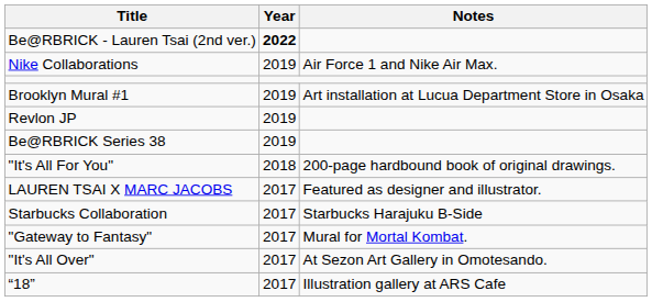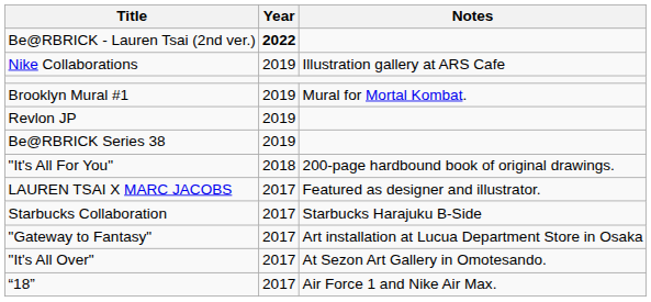 <table class="wikitable">
 <tr>
 <th>Title</th>
 <th>Year</th>
 <th>Notes</th>
 </tr>
 <tr>
 <td>Be@RBRICK - Lauren Tsai (2nd ver.)</td>
 <td><strong>2022</strong></td>
 <td></td>
 </tr>
 <tr>
 <td><a href='#'>Nike</a> Collaborations</td>
 <td>2019</td>
-<td>Air Force 1 and Nike Air Max.</td>
+<td>Illustration gallery at ARS Cafe</td>
 </tr>
 <tr>
 <td></td>
 </tr>
 <tr>
 <td>Brooklyn Mural #1</td>
 <td>2019</td>
-<td>Art installation at Lucua Department Store in Osaka</td>
+<td>Mural for <a href='#'>Mortal Kombat</a>.</td>
 </tr>
 <tr>
 <td>Revlon JP</td>
 <td>2019</td>
 <td></td>
 </tr>
 <tr>
 <td>Be@RBRICK Series 38</td>
 <td>2019</td>
 <td></td>
 </tr>
 <tr>
 <td>"It's All For You"</td>
 <td>2018</td>
 <td>200-page hardbound book of original drawings.</td>
 </tr>
 <tr>
 <td>LAUREN TSAI X <a href='#'>MARC JACOBS</a></td>
 <td>2017</td>
 <td>Featured as designer and illustrator.</td>
 </tr>
 <tr>
 <td>Starbucks Collaboration</td>
 <td>2017</td>
 <td>Starbucks Harajuku B-Side</td>
 </tr>
 <tr>
 <td>"Gateway to Fantasy"</td>
 <td>2017</td>
-<td>Mural for <a href='#'>Mortal Kombat</a>.</td>
+<td>Art installation at Lucua Department Store in Osaka</td>
 </tr>
 <tr>
 <td>"It's All Over"</td>
 <td>2017</td>
 <td>At Sezon Art Gallery in Omotesando.</td>
 </tr>
 <tr>
 <td>“18”</td>
 <td>2017</td>
-<td>Illustration gallery at ARS Cafe</td>
+<td>Air Force 1 and Nike Air Max.</td>
 </tr>
 </table>
